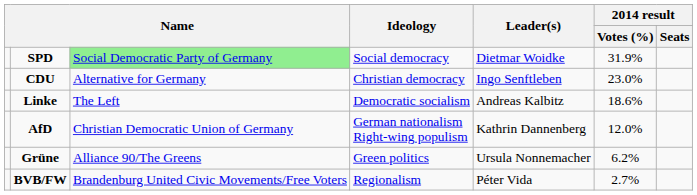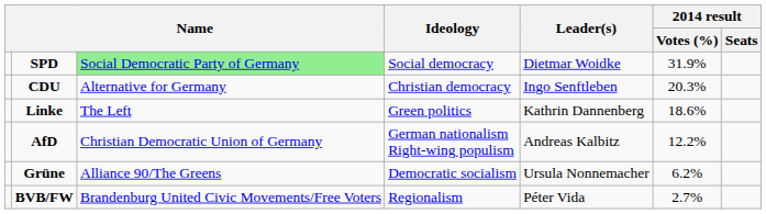 <table class="wikitable">
 <tr>
 <th rowspan=2 colspan=3>Name</th>
 <th rowspan=2>Ideology</th>
 <th rowspan=2>Leader(s)</th>
 <th colspan=2>2014 result</th>
 </tr>
 <tr>
 <th>Votes (%)</th>
 <th>Seats</th>
 </tr>
 <tr>
 <td bgcolor=></td>
 <td align=center><strong>SPD</strong></td>
 <td style="background: lightgreen;"><a href='#'>Social Democratic Party of Germany</a><br></td>
 <td><a href='#'>Social democracy</a></td>
 <td><a href='#'>Dietmar Woidke</a></td>
 <td align=center>31.9%</td>
 <td></td>
 </tr>
 <tr>
 <td bgcolor=></td>
 <td align=center><strong>CDU</strong></td>
 <td><a href='#'>Alternative for Germany</a><br></td>
 <td><a href='#'>Christian democracy</a></td>
 <td><a href='#'>Ingo Senftleben</a></td>
-<td align=center>23.0%</td>
+<td align=center>20.3%</td>
 <td></td>
 </tr>
 <tr>
 <td bgcolor=></td>
 <td align=center><strong>Linke</strong></td>
 <td><a href='#'>The Left</a><br></td>
-<td><a href='#'>Democratic socialism</a></td>
-<td>Andreas Kalbitz</td>
+<td><a href='#'>Green politics</a></td>
+<td>Kathrin Dannenberg</td>
 <td align=center>18.6%</td>
 <td></td>
 </tr>
 <tr>
 <td bgcolor=></td>
 <td align=center><strong>AfD</strong></td>
 <td><a href='#'>Christian Democratic Union of Germany</a><br></td>
 <td><a href='#'>German nationalism</a><br><a href='#'>Right-wing populism</a></td>
-<td>Kathrin Dannenberg</td>
-<td align=center>12.0%</td>
+<td>Andreas Kalbitz</td>
+<td align=center>12.2%</td>
 <td></td>
 </tr>
 <tr>
 <td bgcolor=></td>
 <td align=center><strong>Grüne</strong></td>
 <td><a href='#'>Alliance 90/The Greens</a><br></td>
-<td><a href='#'>Green politics</a></td>
+<td><a href='#'>Democratic socialism</a></td>
 <td>Ursula Nonnemacher</td>
 <td align=center>6.2%</td>
 <td></td>
 </tr>
 <tr>
 <td bgcolor=></td>
 <td align=center><strong>BVB/FW</strong></td>
 <td><a href='#'>Brandenburg United Civic Movements/Free Voters</a><br></td>
 <td><a href='#'>Regionalism</a></td>
 <td>Péter Vida</td>
 <td align=center>2.7%</td>
 <td></td>
 </tr>
 </table>
